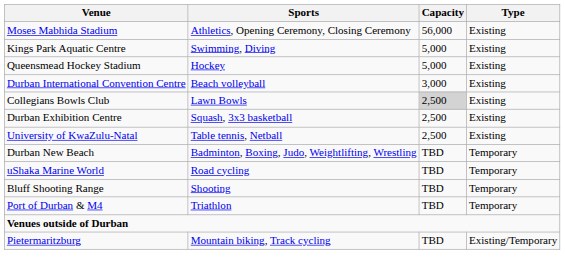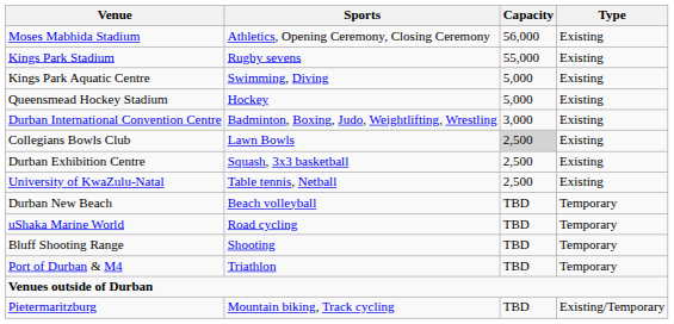 <table class="wikitable sortable">
 <tr>
 <th>Venue</th>
 <th>Sports</th>
 <th>Capacity</th>
 <th>Type</th>
 </tr>
 <tr>
 <td><a href='#'>Moses Mabhida Stadium</a></td>
 <td><a href='#'>Athletics</a>, Opening Ceremony, Closing Ceremony</td>
 <td>56,000</td>
+<td>Existing</td>
+</tr>
+<tr>
+<td><a href='#'>Kings Park Stadium</a></td>
+<td><a href='#'>Rugby sevens</a></td>
+<td>55,000</td>
 <td>Existing</td>
 </tr>
 <tr>
 <td>Kings Park Aquatic Centre</td>
 <td><a href='#'>Swimming</a>, <a href='#'>Diving</a></td>
 <td>5,000</td>
 <td>Existing</td>
 </tr>
 <tr>
 <td>Queensmead Hockey Stadium</td>
 <td><a href='#'>Hockey</a></td>
 <td>5,000</td>
 <td>Existing</td>
 </tr>
 <tr>
 <td><a href='#'>Durban International Convention Centre</a></td>
-<td><a href='#'>Beach volleyball</a></td>
+<td><a href='#'>Badminton</a>, <a href='#'>Boxing</a>, <a href='#'>Judo</a>, <a href='#'>Weightlifting</a>, <a href='#'>Wrestling</a></td>
 <td>3,000</td>
 <td>Existing</td>
 </tr>
 <tr>
 <td>Collegians Bowls Club</td>
 <td><a href='#'>Lawn Bowls</a></td>
 <td style="background: lightgrey;">2,500</td>
 <td>Existing</td>
 </tr>
 <tr>
 <td>Durban Exhibition Centre</td>
 <td><a href='#'>Squash</a>, <a href='#'>3x3 basketball</a></td>
 <td>2,500</td>
 <td>Existing</td>
 </tr>
 <tr>
 <td><a href='#'>University of KwaZulu-Natal</a></td>
 <td><a href='#'>Table tennis</a>, <a href='#'>Netball</a></td>
 <td>2,500</td>
 <td>Existing</td>
 </tr>
 <tr>
 <td>Durban New Beach</td>
-<td><a href='#'>Badminton</a>, <a href='#'>Boxing</a>, <a href='#'>Judo</a>, <a href='#'>Weightlifting</a>, <a href='#'>Wrestling</a></td>
+<td><a href='#'>Beach volleyball</a></td>
 <td>TBD</td>
 <td>Temporary</td>
 </tr>
 <tr>
 <td><a href='#'>uShaka Marine World</a></td>
 <td><a href='#'>Road cycling</a></td>
 <td>TBD</td>
 <td>Temporary</td>
 </tr>
 <tr>
 <td>Bluff Shooting Range</td>
 <td><a href='#'>Shooting</a></td>
 <td>TBD</td>
 <td>Temporary</td>
 </tr>
 <tr>
 <td><a href='#'>Port of Durban</a> & <a href='#'>M4</a></td>
 <td><a href='#'>Triathlon</a></td>
 <td>TBD</td>
 <td>Temporary</td>
 </tr>
 <tr>
 <td colspan="4"><strong>Venues outside of Durban</strong></td>
 </tr>
 <tr>
 <td><a href='#'>Pietermaritzburg</a></td>
 <td><a href='#'>Mountain biking</a>, <a href='#'>Track cycling</a></td>
 <td>TBD</td>
 <td>Existing/Temporary</td>
 </tr>
 </table>
